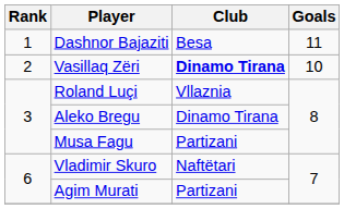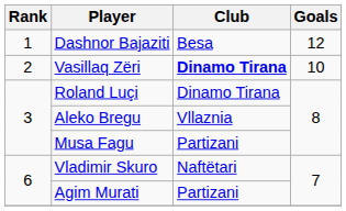 <table class="wikitable" style="text-align:center">
 <tr>
 <th>Rank</th>
 <th>Player</th>
 <th>Club</th>
 <th>Goals</th>
 </tr>
 <tr>
 <td>1</td>
 <td align="left"> <a href='#'>Dashnor Bajaziti</a></td>
 <td align="left"><a href='#'>Besa</a></td>
-<td>11</td>
+<td>12</td>
 </tr>
 <tr>
 <td>2</td>
 <td align="left"> <a href='#'>Vasillaq Zëri</a></td>
 <td align="left"><strong><a href='#'>Dinamo Tirana</a></strong></td>
 <td>10</td>
 </tr>
 <tr>
 <td rowspan="3">3</td>
 <td align="left"> <a href='#'>Roland Luçi</a></td>
-<td align="left"><a href='#'>Vllaznia</a></td>
+<td align="left"><a href='#'>Dinamo Tirana</a></td>
 <td rowspan="3">8</td>
 </tr>
 <tr>
 <td align="left"> <a href='#'>Aleko Bregu</a></td>
-<td align="left"><a href='#'>Dinamo Tirana</a></td>
+<td align="left"><a href='#'>Vllaznia</a></td>
 </tr>
 <tr>
 <td align="left"> <a href='#'>Musa Fagu</a></td>
 <td align="left"><a href='#'>Partizani</a></td>
 </tr>
 <tr>
 <td rowspan="2">6</td>
 <td align="left"> <a href='#'>Vladimir Skuro</a></td>
 <td align="left"><a href='#'>Naftëtari</a></td>
 <td rowspan="2">7</td>
 </tr>
 <tr>
 <td align="left"> <a href='#'>Agim Murati</a></td>
 <td align="left"><a href='#'>Partizani</a></td>
 </tr>
 <tr>
 </tr>
 </table>
